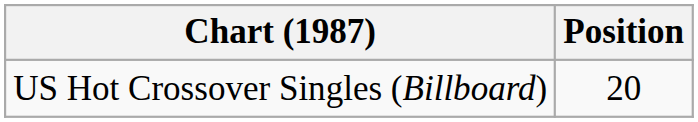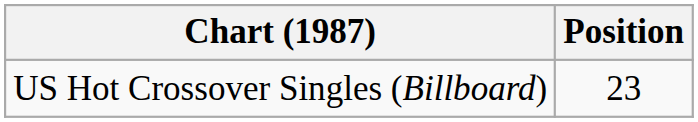 <table class="wikitable">
 <tr>
 <th>Chart (1987)</th>
 <th>Position</th>
 </tr>
 <tr>
 <td>US Hot Crossover Singles (<em>Billboard</em>)</td>
-<td align="center">20</td>
+<td align="center">23</td>
 </tr>
 </table>
